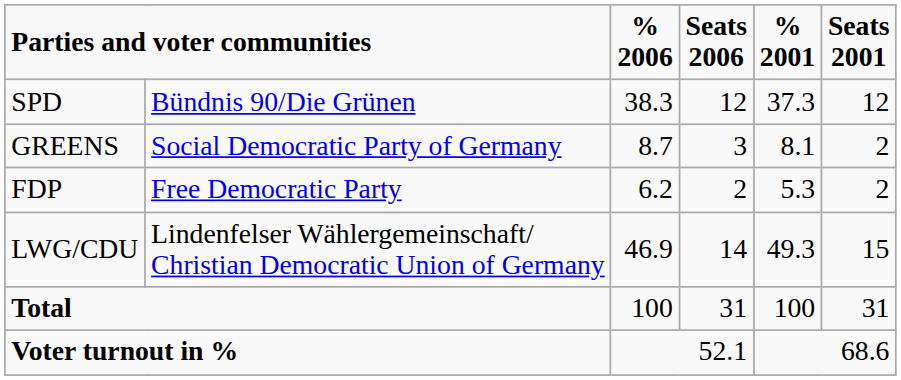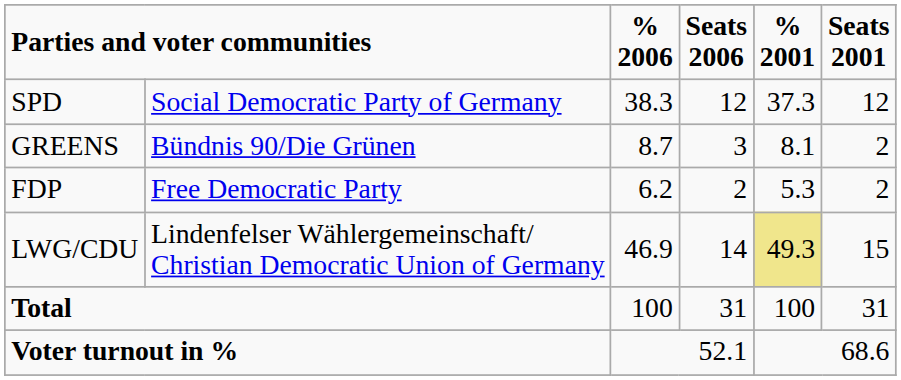 <table class="wikitable">
 <tr --  class="hintergrundfarbe5">
 <td colspan="2"><strong>Parties and voter communities</strong></td>
 <td align="center"><strong>%<br>2006</strong></td>
 <td align="center"><strong>Seats<br>2006</strong></td>
 <td align="center"><strong>%<br>2001</strong></td>
 <td align="center"><strong>Seats<br>2001</strong></td>
 </tr>
 <tr --->
 <td>SPD</td>
-<td><a href='#'>Bündnis 90/Die Grünen</a></td>
+<td><a href='#'>Social Democratic Party of Germany</a></td>
 <td align="right">38.3</td>
 <td align="right">12</td>
 <td align="right">37.3</td>
 <td align="right">12</td>
 </tr>
 <tr --->
 <td>GREENS</td>
-<td><a href='#'>Social Democratic Party of Germany</a></td>
+<td><a href='#'>Bündnis 90/Die Grünen</a></td>
 <td align="right">8.7</td>
 <td align="right">3</td>
 <td align="right">8.1</td>
 <td align="right">2</td>
 </tr>
 <tr --->
 <td>FDP</td>
 <td><a href='#'>Free Democratic Party</a></td>
 <td align="right">6.2</td>
 <td align="right">2</td>
 <td align="right">5.3</td>
 <td align="right">2</td>
 </tr>
 <tr --->
 <td>LWG/CDU</td>
 <td>Lindenfelser Wählergemeinschaft/<br><a href='#'>Christian Democratic Union of Germany</a></td>
 <td align="right">46.9</td>
 <td align="right">14</td>
-<td align="right">49.3</td>
+<td align="right" style="background: khaki;">49.3</td>
 <td align="right">15</td>
 </tr>
 <tr -- class="hintergrundfarbe5">
 <td colspan="2"><strong>Total</strong></td>
 <td align="right">100</td>
 <td align="right">31</td>
 <td align="right">100</td>
 <td align="right">31</td>
 </tr>
 <tr -- class="hintergrundfarbe5">
 <td colspan="2"><strong>Voter turnout in %</strong></td>
 <td colspan="2" align="right">52.1</td>
 <td colspan="2" align="right">68.6</td>
 </tr>
 </table>
